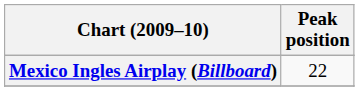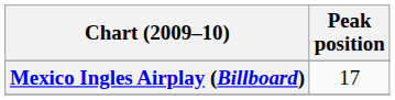 <table class="wikitable sortable plainrowheaders" style="text-align:center">
 <tr>
 <th>Chart (2009–10)</th>
 <th>Peak<br>position</th>
 </tr>
 <tr>
 </tr>
 <tr>
 <th scope="row"><a href='#'>Mexico Ingles Airplay</a> (<em><a href='#'>Billboard</a></em>)</th>
-<td style="text-align:center;">22</td>
+<td style="text-align:center;">17</td>
 </tr>
 <tr>
 </tr>
 <tr>
 </tr>
 <tr>
 </tr>
 </table>
